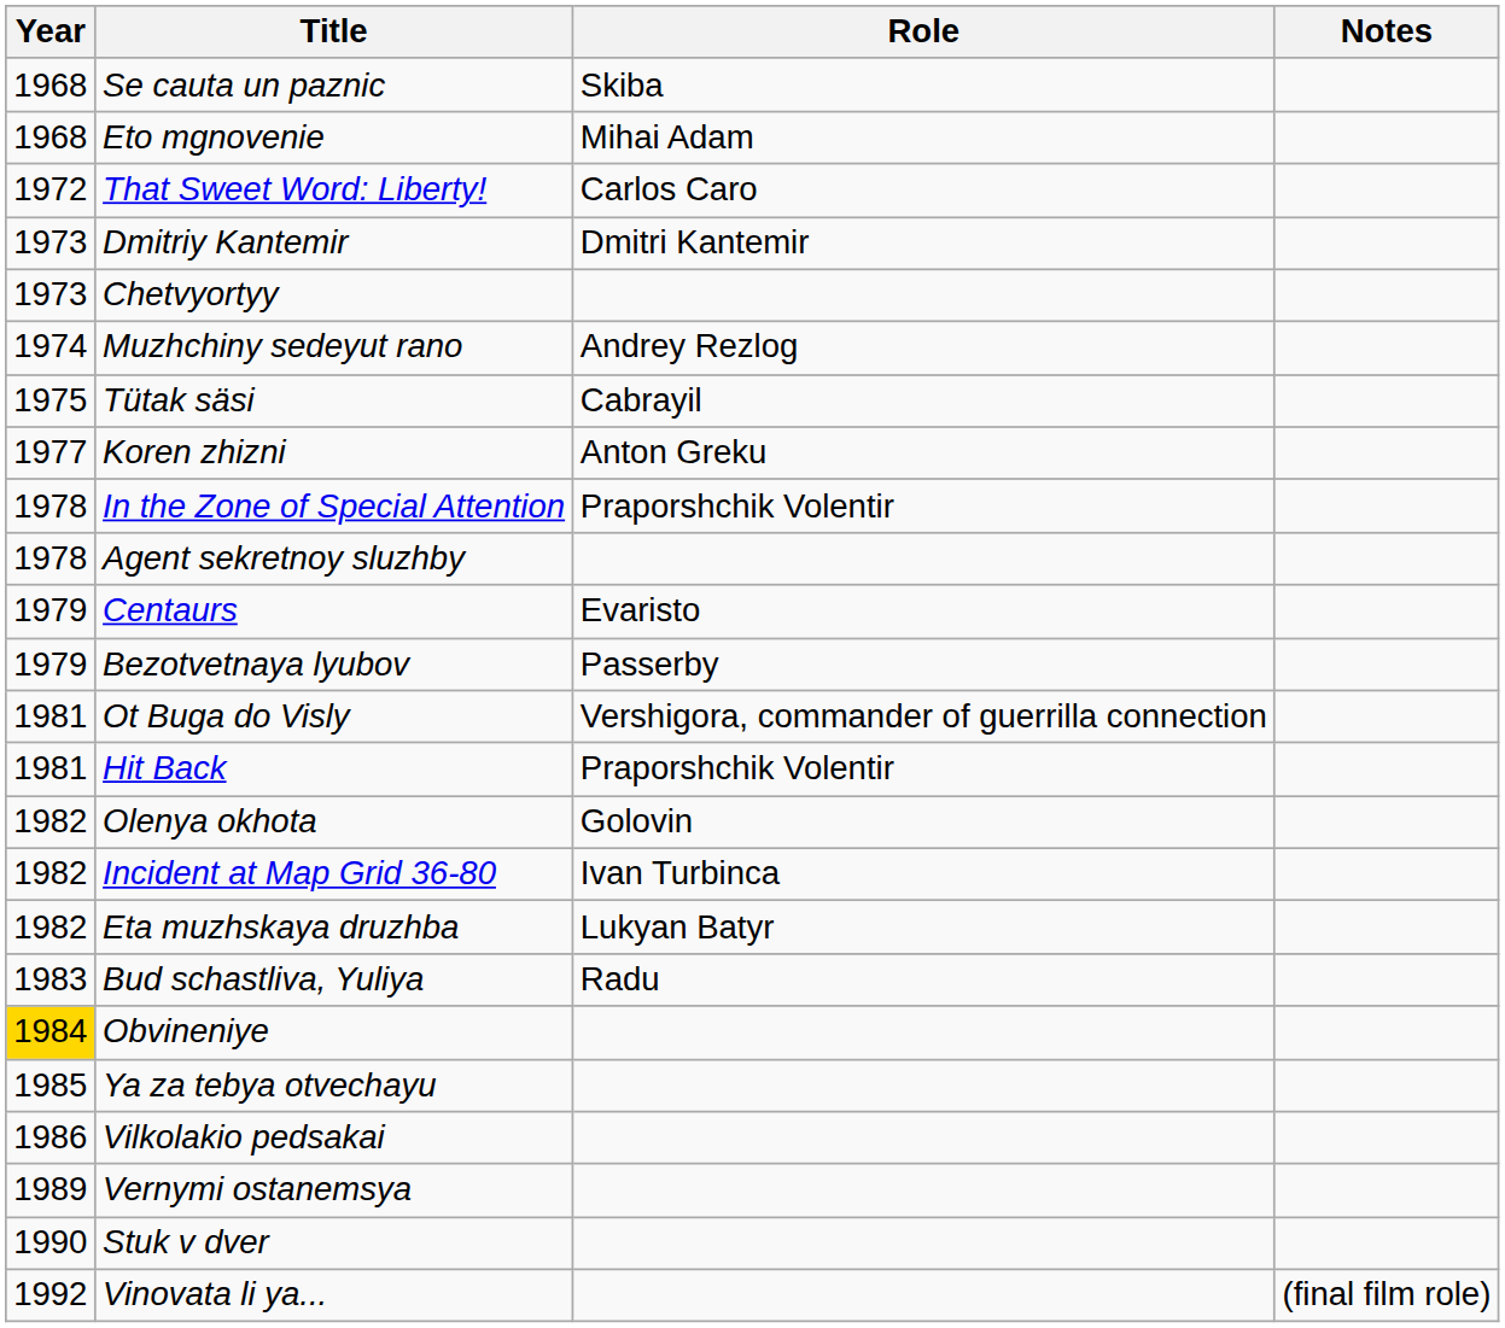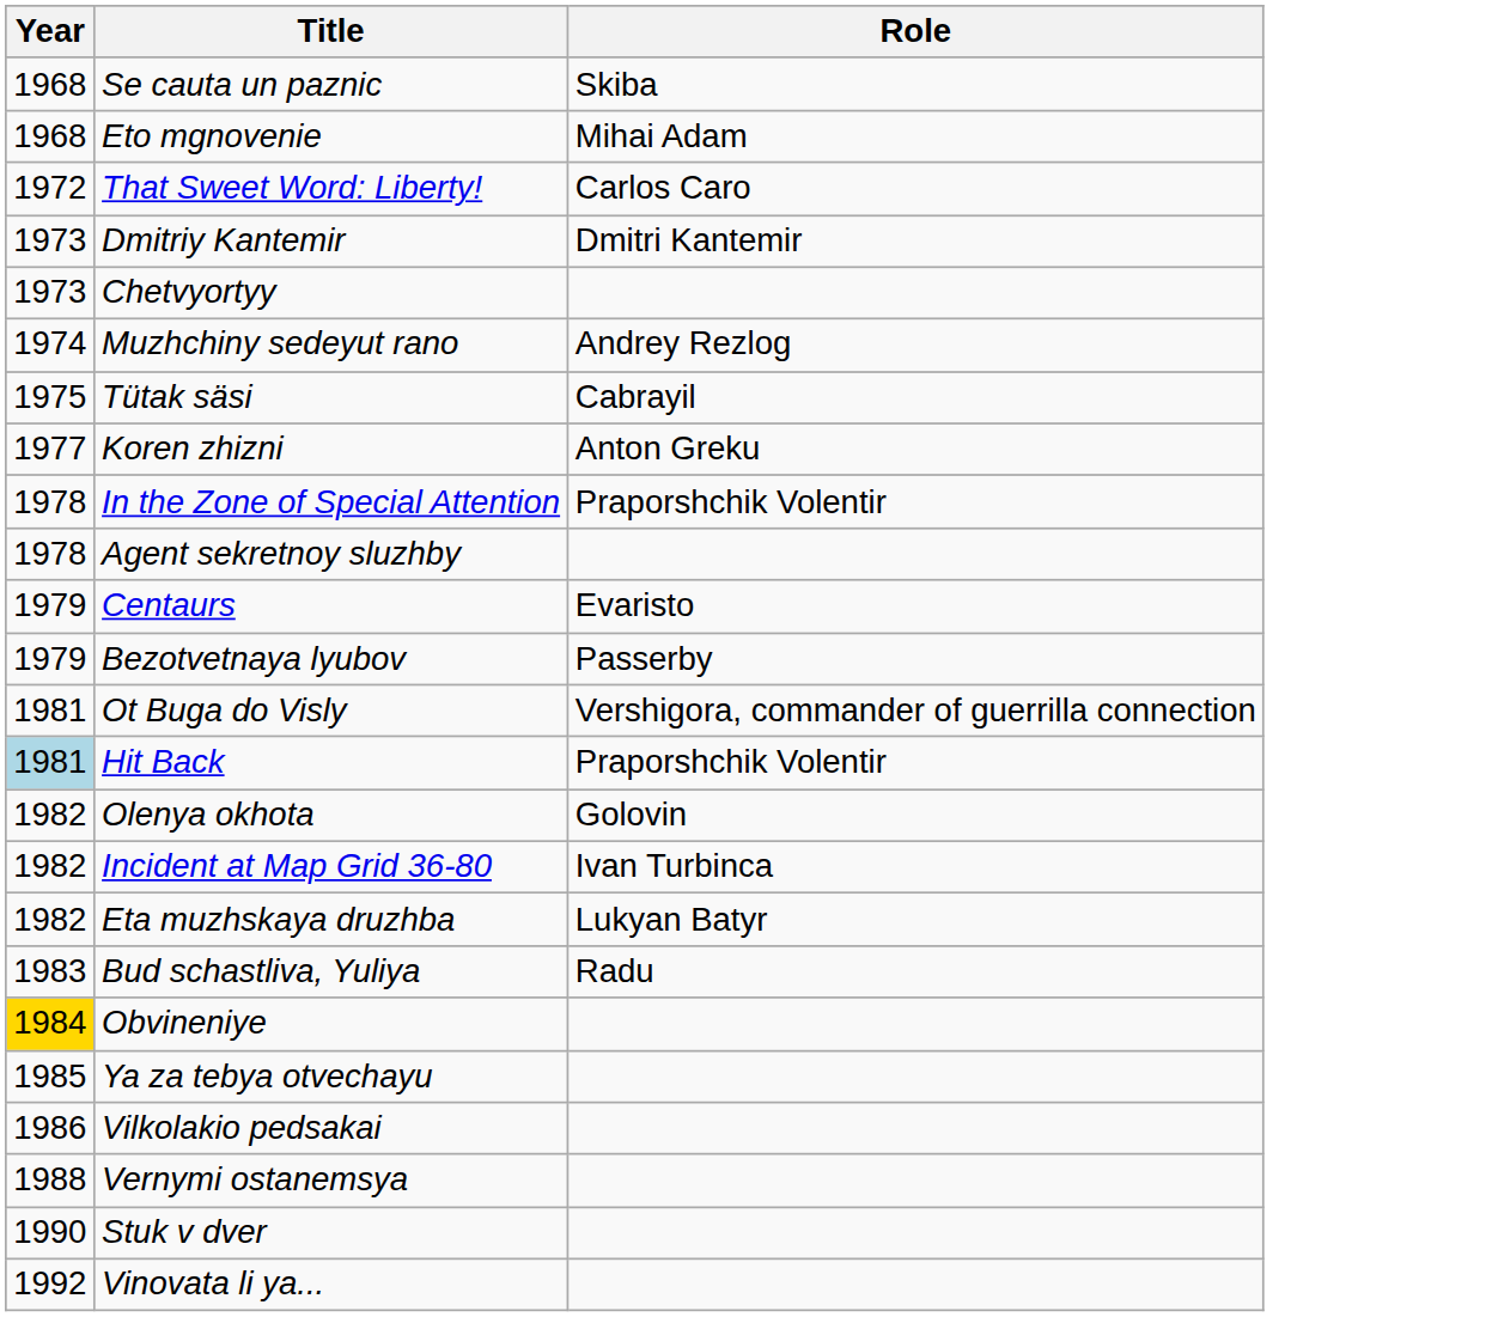 <table class="wikitable">
 <tr>
 <th>Year</th>
 <th>Title</th>
 <th>Role</th>
-<th>Notes</th>
 </tr>
 <tr>
 <td>1968</td>
 <td><em>Se cauta un paznic</em></td>
 <td>Skiba</td>
-<td></td>
 </tr>
 <tr>
 <td>1968</td>
 <td><em>Eto mgnovenie</em></td>
 <td>Mihai Adam</td>
-<td></td>
 </tr>
 <tr>
 <td>1972</td>
 <td><em><a href='#'>That Sweet Word: Liberty!</a></em></td>
 <td>Carlos Caro</td>
-<td></td>
 </tr>
 <tr>
 <td>1973</td>
 <td><em>Dmitriy Kantemir</em></td>
 <td>Dmitri Kantemir</td>
-<td></td>
 </tr>
 <tr>
 <td>1973</td>
 <td><em>Chetvyortyy</em></td>
-<td></td>
 <td></td>
 </tr>
 <tr>
 <td>1974</td>
 <td><em>Muzhchiny sedeyut rano</em></td>
 <td>Andrey Rezlog</td>
-<td></td>
 </tr>
 <tr>
 <td>1975</td>
 <td><em>Tütak säsi</em></td>
 <td>Cabrayil</td>
-<td></td>
 </tr>
 <tr>
 <td>1977</td>
 <td><em>Koren zhizni</em></td>
 <td>Anton Greku</td>
-<td></td>
 </tr>
 <tr>
 <td>1978</td>
 <td><em><a href='#'>In the Zone of Special Attention</a></em></td>
 <td>Praporshchik Volentir</td>
-<td></td>
 </tr>
 <tr>
 <td>1978</td>
 <td><em>Agent sekretnoy sluzhby</em></td>
-<td></td>
 <td></td>
 </tr>
 <tr>
 <td>1979</td>
 <td><em><a href='#'>Centaurs</a></em></td>
 <td>Evaristo</td>
-<td></td>
 </tr>
 <tr>
 <td>1979</td>
 <td><em>Bezotvetnaya lyubov</em></td>
 <td>Passerby</td>
-<td></td>
 </tr>
 <tr>
 <td>1981</td>
 <td><em>Ot Buga do Visly</em></td>
 <td>Vershigora, commander of guerrilla connection</td>
-<td></td>
 </tr>
 <tr>
-<td>1981</td>
+<td style="background: lightblue;">1981</td>
 <td><em><a href='#'>Hit Back</a></em></td>
 <td>Praporshchik Volentir</td>
-<td></td>
 </tr>
 <tr>
 <td>1982</td>
 <td><em>Olenya okhota</em></td>
 <td>Golovin</td>
-<td></td>
 </tr>
 <tr>
 <td>1982</td>
 <td><em><a href='#'>Incident at Map Grid 36-80</a></em></td>
 <td>Ivan Turbinca</td>
-<td></td>
 </tr>
 <tr>
 <td>1982</td>
 <td><em>Eta muzhskaya druzhba</em></td>
 <td>Lukyan Batyr</td>
-<td></td>
 </tr>
 <tr>
 <td>1983</td>
 <td><em>Bud schastliva, Yuliya</em></td>
 <td>Radu</td>
-<td></td>
 </tr>
 <tr>
 <td style="background: gold;">1984</td>
 <td><em>Obvineniye</em></td>
-<td></td>
 <td></td>
 </tr>
 <tr>
 <td>1985</td>
 <td><em>Ya za tebya otvechayu</em></td>
 <td></td>
-<td></td>
 </tr>
 <tr>
 <td>1986</td>
 <td><em>Vilkolakio pedsakai</em></td>
 <td></td>
-<td></td>
 </tr>
 <tr>
-<td>1989</td>
+<td>1988</td>
 <td><em>Vernymi ostanemsya</em></td>
-<td></td>
 <td></td>
 </tr>
 <tr>
 <td>1990</td>
 <td><em>Stuk v dver</em></td>
 <td></td>
-<td></td>
 </tr>
 <tr>
 <td>1992</td>
 <td><em>Vinovata li ya...</em></td>
 <td></td>
-<td>(final film role)</td>
 </tr>
 </table>
